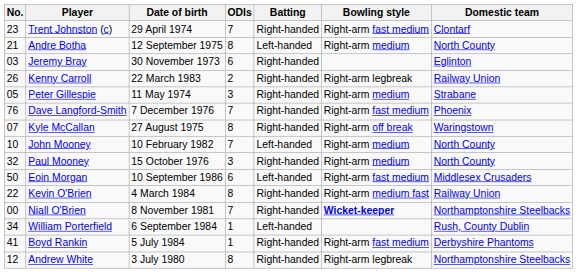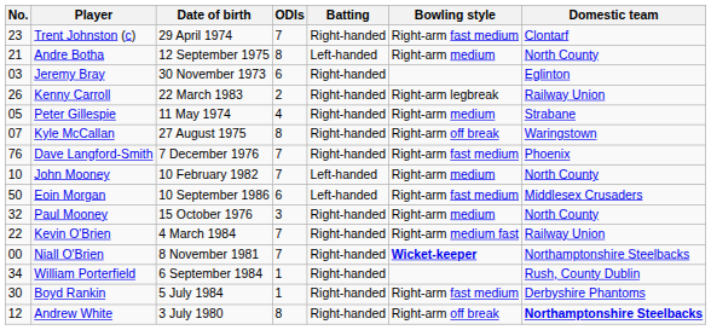 <table class="wikitable">
 <tr>
 <th>No.</th>
 <th>Player</th>
 <th>Date of birth</th>
 <th>ODIs</th>
 <th>Batting</th>
 <th>Bowling style</th>
 <th>Domestic team</th>
 </tr>
 <tr>
 <td>23</td>
 <td><a href='#'>Trent Johnston</a> (<a href='#'>c</a>)</td>
 <td>29 April 1974</td>
 <td>7</td>
 <td>Right-handed</td>
 <td>Right-arm <a href='#'>fast medium</a></td>
 <td><a href='#'>Clontarf</a></td>
 </tr>
 <tr>
 <td>21</td>
 <td><a href='#'>Andre Botha</a></td>
 <td>12 September 1975</td>
 <td>8</td>
 <td>Left-handed</td>
 <td>Right-arm <a href='#'>medium</a></td>
 <td><a href='#'>North County</a></td>
 </tr>
 <tr>
 <td>03</td>
 <td><a href='#'>Jeremy Bray</a></td>
 <td>30 November 1973</td>
 <td>6</td>
 <td>Right-handed</td>
 <td></td>
 <td><a href='#'>Eglinton</a></td>
 </tr>
 <tr>
 <td>26</td>
 <td><a href='#'>Kenny Carroll</a></td>
 <td>22 March 1983</td>
 <td>2</td>
 <td>Right-handed</td>
 <td>Right-arm legbreak</td>
 <td><a href='#'>Railway Union</a></td>
 </tr>
 <tr>
 <td>05</td>
 <td><a href='#'>Peter Gillespie</a></td>
 <td>11 May 1974</td>
-<td>3</td>
+<td>4</td>
 <td>Right-handed</td>
 <td>Right-arm <a href='#'>medium</a></td>
 <td><a href='#'>Strabane</a></td>
+</tr>
+<tr>
+<td>07</td>
+<td><a href='#'>Kyle McCallan</a></td>
+<td>27 August 1975</td>
+<td>8</td>
+<td>Right-handed</td>
+<td>Right-arm <a href='#'>off break</a></td>
+<td><a href='#'>Waringstown</a></td>
 </tr>
 <tr>
 <td>76</td>
 <td><a href='#'>Dave Langford-Smith</a></td>
 <td>7 December 1976</td>
 <td>7</td>
 <td>Right-handed</td>
 <td>Right-arm <a href='#'>fast medium</a></td>
 <td><a href='#'>Phoenix</a></td>
 </tr>
 <tr>
-<td>07</td>
-<td><a href='#'>Kyle McCallan</a></td>
-<td>27 August 1975</td>
-<td>8</td>
-<td>Right-handed</td>
-<td>Right-arm <a href='#'>off break</a></td>
-<td><a href='#'>Waringstown</a></td>
-</tr>
-<tr>
 <td>10</td>
 <td><a href='#'>John Mooney</a></td>
 <td>10 February 1982</td>
 <td>7</td>
 <td>Left-handed</td>
-<td>Right-arm <a href='#'>medium</a></td>
-<td><a href='#'>North County</a></td>
-</tr>
-<tr>
-<td>32</td>
-<td><a href='#'>Paul Mooney</a></td>
-<td>15 October 1976</td>
-<td>3</td>
-<td>Right-handed</td>
 <td>Right-arm <a href='#'>medium</a></td>
 <td><a href='#'>North County</a></td>
 </tr>
 <tr>
 <td>50</td>
 <td><a href='#'>Eoin Morgan</a></td>
 <td>10 September 1986</td>
 <td>6</td>
 <td>Left-handed</td>
 <td>Right-arm <a href='#'>fast medium</a></td>
 <td><a href='#'>Middlesex Crusaders</a></td>
 </tr>
 <tr>
+<td>32</td>
+<td><a href='#'>Paul Mooney</a></td>
+<td>15 October 1976</td>
+<td>3</td>
+<td>Right-handed</td>
+<td>Right-arm <a href='#'>medium</a></td>
+<td><a href='#'>North County</a></td>
+</tr>
+<tr>
 <td>22</td>
 <td><a href='#'>Kevin O'Brien</a></td>
 <td>4 March 1984</td>
-<td>8</td>
+<td>7</td>
 <td>Right-handed</td>
 <td>Right-arm <a href='#'>medium fast</a></td>
 <td><a href='#'>Railway Union</a></td>
 </tr>
 <tr>
 <td>00</td>
 <td><a href='#'>Niall O'Brien</a></td>
 <td>8 November 1981</td>
 <td>7</td>
 <td>Right-handed</td>
 <td><strong><a href='#'>Wicket-keeper</a></strong></td>
 <td><a href='#'>Northamptonshire Steelbacks</a></td>
 </tr>
 <tr>
 <td>34</td>
 <td><a href='#'>William Porterfield</a></td>
 <td>6 September 1984</td>
 <td>1</td>
-<td>Left-handed</td>
+<td>Right-handed</td>
 <td></td>
 <td><a href='#'>Rush, County Dublin</a></td>
 </tr>
 <tr>
-<td>41</td>
+<td>30</td>
 <td><a href='#'>Boyd Rankin</a></td>
 <td>5 July 1984</td>
 <td>1</td>
 <td>Right-handed</td>
 <td>Right-arm <a href='#'>fast medium</a></td>
 <td><a href='#'>Derbyshire Phantoms</a></td>
 </tr>
 <tr>
 <td>12</td>
 <td><a href='#'>Andrew White</a></td>
 <td>3 July 1980</td>
 <td>8</td>
 <td>Right-handed</td>
-<td>Right-arm legbreak</td>
-<td><a href='#'>Northamptonshire Steelbacks</a></td>
+<td>Right-arm <a href='#'>off break</a></td>
+<td><strong><a href='#'>Northamptonshire Steelbacks</a></strong></td>
 </tr>
 </table>
